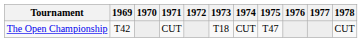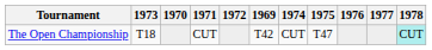 <table class="wikitable" style="font-size:95%;text-align:center;">
 <tr>
 <th>Tournament</th>
-<th>1969</th>
+<th>1973</th>
 <th>1970</th>
 <th>1971</th>
 <th>1972</th>
-<th>1973</th>
+<th>1969</th>
 <th>1974</th>
 <th>1975</th>
 <th>1976</th>
 <th>1977</th>
 <th>1978</th>
 </tr>
 <tr>
 <td align=left><a href='#'>The Open Championship</a></td>
-<td>T42</td>
+<td>T18</td>
 <td style="background:#eeeeee;"></td>
 <td>CUT</td>
 <td style="background:#eeeeee;"></td>
-<td>T18</td>
+<td>T42</td>
 <td>CUT</td>
 <td>T47</td>
 <td style="background:#eeeeee;"></td>
 <td style="background:#eeeeee;"></td>
-<td>CUT</td>
+<td style="background: paleturquoise;">CUT</td>
 </tr>
 </table>
